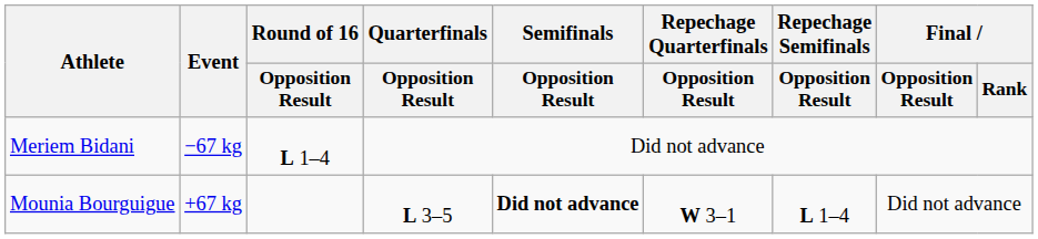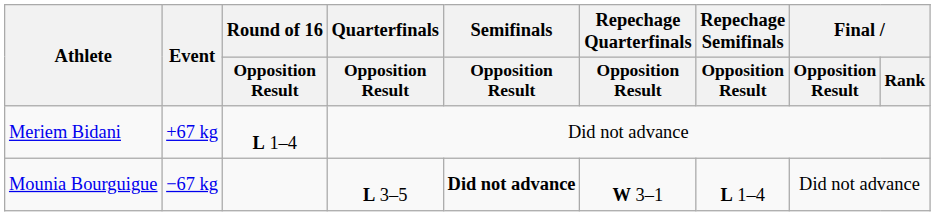 <table class=wikitable style=font-size:90%;text-align:center>
 <tr>
 <th rowspan=2>Athlete</th>
 <th rowspan=2>Event</th>
 <th>Round of 16</th>
 <th>Quarterfinals</th>
 <th>Semifinals</th>
 <th>Repechage<br>Quarterfinals</th>
 <th>Repechage<br>Semifinals</th>
 <th colspan=2>Final / </th>
 </tr>
 <tr style=font-size:95%>
 <th>Opposition<br>Result</th>
 <th>Opposition<br>Result</th>
 <th>Opposition<br>Result</th>
 <th>Opposition<br>Result</th>
 <th>Opposition<br>Result</th>
 <th>Opposition<br>Result</th>
 <th>Rank</th>
 </tr>
 <tr>
 <td align=left><a href='#'>Meriem Bidani</a></td>
-<td align=left><a href='#'>−67 kg</a></td>
+<td align=left><a href='#'>+67 kg</a></td>
 <td><br><strong>L</strong> 1–4</td>
 <td colspan=6>Did not advance</td>
 </tr>
 <tr>
 <td align=left><a href='#'>Mounia Bourguigue</a></td>
-<td align=left><a href='#'>+67 kg</a></td>
+<td align=left><a href='#'>−67 kg</a></td>
 <td></td>
 <td><br><strong>L</strong> 3–5</td>
 <td><strong>Did not advance</strong></td>
 <td><br><strong>W</strong> 3–1</td>
 <td><br><strong>L</strong> 1–4</td>
 <td colspan=2>Did not advance</td>
 </tr>
 </table>
